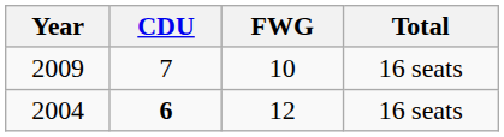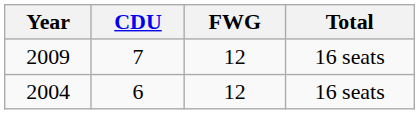 <table class="wikitable" width="300">
 <tr>
 <th>Year</th>
 <th><a href='#'>CDU</a></th>
 <th>FWG</th>
 <th>Total</th>
 </tr>
 <tr align="center">
 <td>2009</td>
 <td>7</td>
-<td>10</td>
+<td>12</td>
 <td>16 seats</td>
 </tr>
 <tr align="center">
 <td>2004</td>
-<td><strong>6</strong></td>
+<td>6</td>
 <td>12</td>
 <td>16 seats</td>
 </tr>
 </table>
